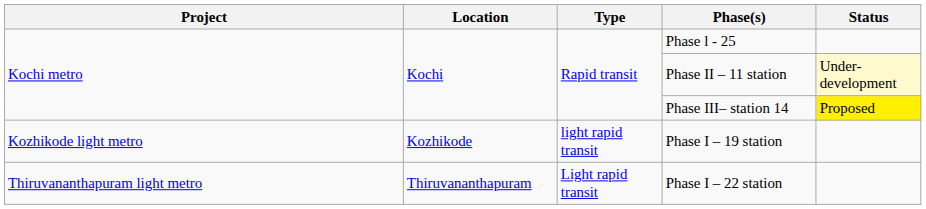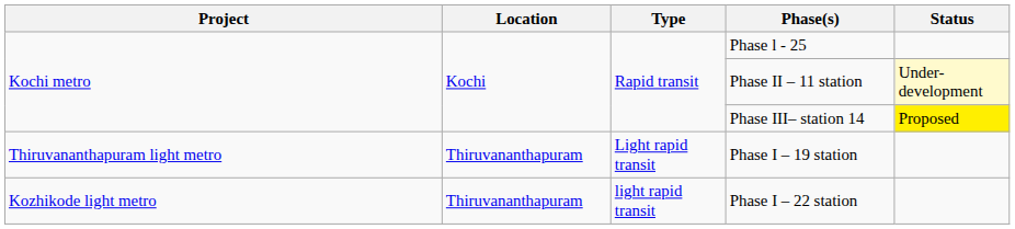 <table class="wikitable sortable" style="font-size: 95%;">
 <tr>
 <th width=400px>Project</th>
 <th width=150px>Location</th>
 <th width=100px>Type</th>
 <th width=150px>Phase(s)</th>
 <th width=100px>Status</th>
 </tr>
 <tr>
 <td rowspan="3"><a href='#'>Kochi metro</a></td>
 <td rowspan="3"><a href='#'>Kochi</a></td>
 <td rowspan="3"><a href='#'>Rapid transit</a></td>
 <td Phase I – 25 station>Phase l - 25</td>
 <td></td>
 </tr>
 <tr>
 <td>Phase II – 11 station</td>
 <td style="background-color:#FFFACD;">Under-development</td>
 </tr>
 <tr>
 <td>Phase III– station 14</td>
 <td style="background-color:#FFEF00;">Proposed</td>
 </tr>
 <tr>
-<td><a href='#'>Kozhikode light metro</a></td>
-<td><a href='#'>Kozhikode</a></td>
-<td><a href='#'>light rapid transit</a></td>
+<td><a href='#'>Thiruvananthapuram light metro</a></td>
+<td><a href='#'>Thiruvananthapuram</a></td>
+<td><a href='#'>Light rapid transit</a></td>
 <td>Phase I – 19 station</td>
 <td></td>
 </tr>
 <tr>
-<td><a href='#'>Thiruvananthapuram light metro</a></td>
+<td><a href='#'>Kozhikode light metro</a></td>
 <td><a href='#'>Thiruvananthapuram</a></td>
-<td><a href='#'>Light rapid transit</a></td>
+<td><a href='#'>light rapid transit</a></td>
 <td>Phase I – 22 station</td>
 <td></td>
 </tr>
 </table>
